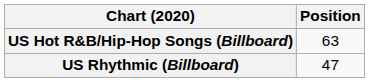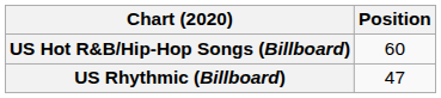 <table class="wikitable sortable plainrowheaders" style="text-align:center">
 <tr>
 <th scope="col">Chart (2020)</th>
 <th scope="col">Position</th>
 </tr>
 <tr>
 <th scope="row">US Hot R&B/Hip-Hop Songs (<em>Billboard</em>)</th>
-<td>63</td>
+<td>60</td>
 </tr>
 <tr>
 <th scope="row">US Rhythmic (<em>Billboard</em>)</th>
 <td>47</td>
 </tr>
 </table>
